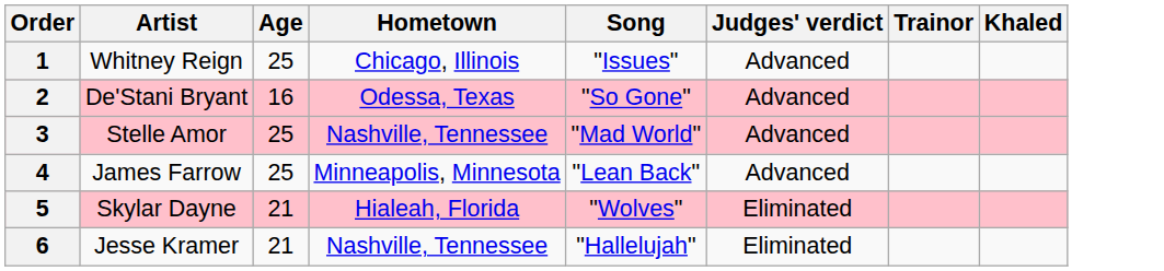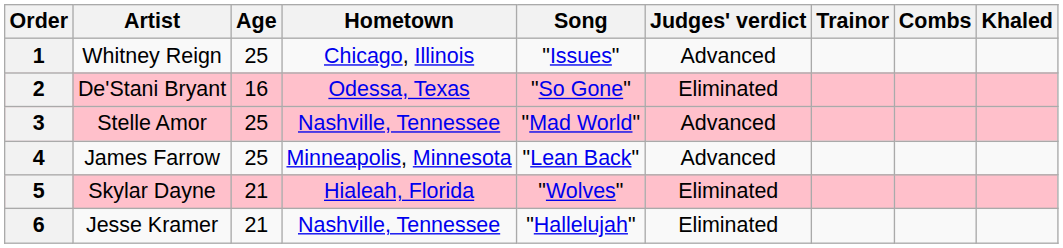 <table class="wikitable plainrowheaders" style="text-align: center;">
 <tr>
 <th>Order</th>
 <th>Artist</th>
 <th>Age</th>
 <th>Hometown</th>
 <th>Song</th>
 <th>Judges' verdict</th>
 <th>Trainor</th>
+<th>Combs</th>
 <th>Khaled</th>
 </tr>
 <tr>
 <th>1</th>
 <td>Whitney Reign</td>
 <td>25</td>
 <td><a href='#'>Chicago</a>, <a href='#'>Illinois</a></td>
 <td>"<a href='#'>Issues</a>"</td>
 <td>Advanced</td>
 <td style="text-align:center;"></td>
 <td style="text-align:center;"></td>
+<td style="text-align:center;"></td>
 </tr>
 <tr bgcolor=pink>
 <th>2</th>
 <td>De'Stani Bryant</td>
 <td>16</td>
 <td><a href='#'>Odessa, Texas</a></td>
 <td>"<a href='#'>So Gone</a>"</td>
-<td>Advanced</td>
+<td>Eliminated</td>
+<td style="text-align:center;"></td>
 <td style="text-align:center;"></td>
 <td style="text-align:center;"></td>
 </tr>
 <tr bgcolor=pink>
 <th>3</th>
 <td>Stelle Amor</td>
 <td>25</td>
 <td><a href='#'>Nashville, Tennessee</a></td>
 <td>"<a href='#'>Mad World</a>"</td>
 <td>Advanced</td>
 <td style="text-align:center;"></td>
 <td style="text-align:center;"></td>
+<td style="text-align:center;"></td>
 </tr>
 <tr>
 <th>4</th>
 <td>James Farrow</td>
 <td>25</td>
 <td><a href='#'>Minneapolis</a>, <a href='#'>Minnesota</a></td>
 <td>"<a href='#'>Lean Back</a>"</td>
 <td>Advanced</td>
+<td style="text-align:center;"></td>
 <td style="text-align:center;"></td>
 <td style="text-align:center;"></td>
 </tr>
 <tr bgcolor=pink>
 <th>5</th>
 <td>Skylar Dayne</td>
 <td>21</td>
 <td><a href='#'>Hialeah, Florida</a></td>
 <td>"<a href='#'>Wolves</a>"</td>
 <td>Eliminated</td>
 <td style="text-align:center;"></td>
 <td style="text-align:center;"></td>
+<td style="text-align:center;"></td>
 </tr>
 <tr>
 <th>6</th>
 <td>Jesse Kramer</td>
 <td>21</td>
 <td><a href='#'>Nashville, Tennessee</a></td>
 <td>"<a href='#'>Hallelujah</a>"</td>
 <td>Eliminated</td>
 <td style="text-align:center;"></td>
 <td style="text-align:center;"></td>
+<td style="text-align:center;"></td>
 </tr>
 </table>
